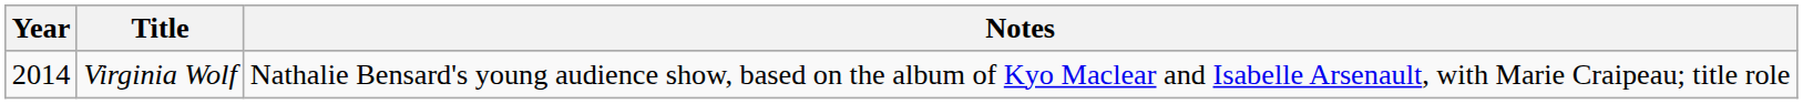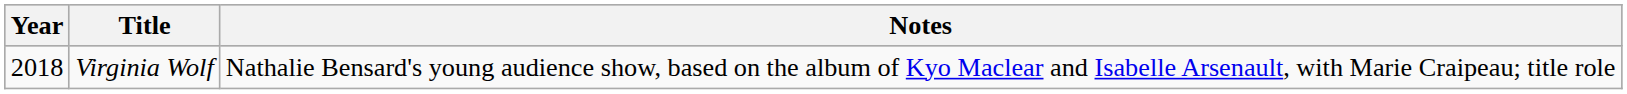 <table class="wikitable">
 <tr>
 <th>Year</th>
 <th>Title</th>
 <th>Notes</th>
 </tr>
 <tr>
-<td>2014</td>
+<td>2018</td>
 <td><em>Virginia Wolf</em></td>
 <td>Nathalie Bensard's young audience show, based on the album of <a href='#'>Kyo Maclear</a> and <a href='#'>Isabelle Arsenault</a>, with Marie Craipeau; title role</td>
 </tr>
 </table>
